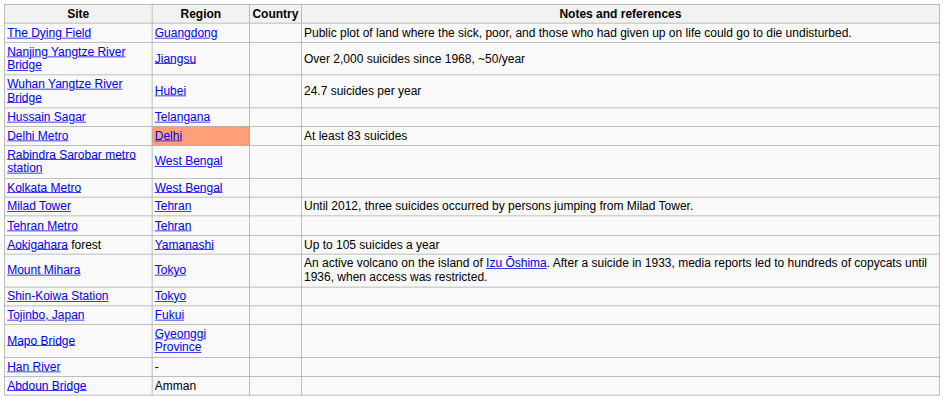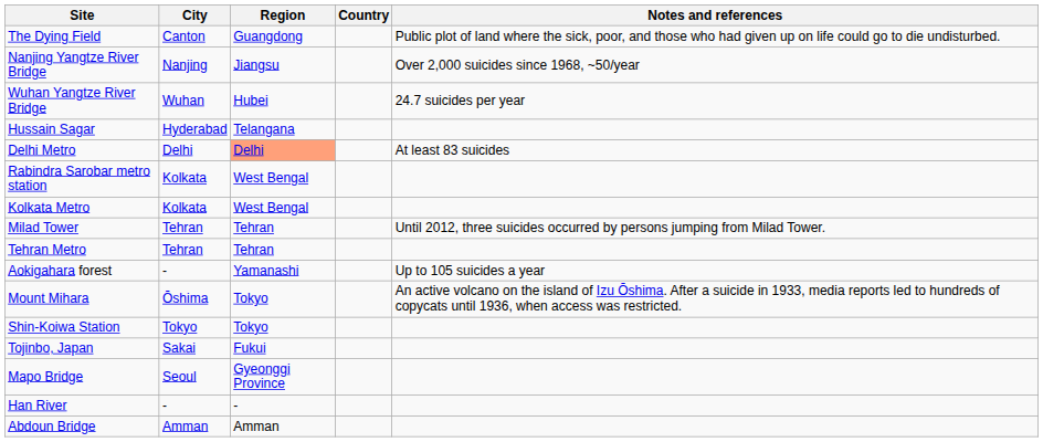 <table class="wikitable sortable">
 <tr>
 <th>Site</th>
+<th>City</th>
 <th>Region</th>
 <th>Country</th>
 <th>Notes and references</th>
 </tr>
 <tr>
 <td><a href='#'>The Dying Field</a></td>
+<td><a href='#'>Canton</a></td>
 <td><a href='#'>Guangdong</a></td>
 <td></td>
 <td>Public plot of land where the sick, poor, and those who had given up on life could go to die undisturbed.</td>
 </tr>
 <tr>
 <td><a href='#'>Nanjing Yangtze River Bridge</a></td>
+<td><a href='#'>Nanjing</a></td>
 <td><a href='#'>Jiangsu</a></td>
 <td></td>
 <td>Over 2,000 suicides since 1968, ~50/year</td>
 </tr>
 <tr>
 <td><a href='#'>Wuhan Yangtze River Bridge</a></td>
+<td><a href='#'>Wuhan</a></td>
 <td><a href='#'>Hubei</a></td>
 <td></td>
 <td>24.7 suicides per year</td>
 </tr>
 <tr>
 <td><a href='#'>Hussain Sagar</a></td>
+<td><a href='#'>Hyderabad</a></td>
 <td><a href='#'>Telangana</a></td>
 <td></td>
 <td></td>
 </tr>
 <tr>
 <td><a href='#'>Delhi Metro</a></td>
+<td><a href='#'>Delhi</a></td>
 <td style="background: lightsalmon;"><a href='#'>Delhi</a></td>
 <td></td>
 <td>At least 83 suicides</td>
 </tr>
 <tr>
 <td><a href='#'>Rabindra Sarobar metro station</a></td>
+<td><a href='#'>Kolkata</a></td>
 <td><a href='#'>West Bengal</a></td>
 <td></td>
 <td></td>
 </tr>
 <tr>
 <td><a href='#'>Kolkata Metro</a></td>
+<td><a href='#'>Kolkata</a></td>
 <td><a href='#'>West Bengal</a></td>
 <td></td>
 <td></td>
 </tr>
 <tr>
 <td><a href='#'>Milad Tower</a></td>
 <td><a href='#'>Tehran</a></td>
+<td><a href='#'>Tehran</a></td>
 <td></td>
 <td>Until 2012, three suicides occurred by persons jumping from Milad Tower.</td>
 </tr>
 <tr>
 <td><a href='#'>Tehran Metro</a></td>
 <td><a href='#'>Tehran</a></td>
+<td><a href='#'>Tehran</a></td>
 <td></td>
 <td></td>
 </tr>
 <tr>
 <td><a href='#'>Aokigahara</a> forest</td>
+<td>-</td>
 <td><a href='#'>Yamanashi</a></td>
 <td></td>
 <td>Up to 105 suicides a year</td>
 </tr>
 <tr>
 <td><a href='#'>Mount Mihara</a></td>
+<td><a href='#'>Ōshima</a></td>
 <td><a href='#'>Tokyo</a></td>
 <td></td>
 <td>An active volcano on the island of <a href='#'>Izu Ōshima</a>. After a suicide in 1933, media reports led to hundreds of copycats until 1936, when access was restricted.</td>
 </tr>
 <tr>
 <td><a href='#'>Shin-Koiwa Station</a></td>
 <td><a href='#'>Tokyo</a></td>
+<td><a href='#'>Tokyo</a></td>
 <td></td>
 <td></td>
 </tr>
 <tr>
 <td><a href='#'>Tojinbo, Japan</a></td>
+<td><a href='#'>Sakai</a></td>
 <td><a href='#'>Fukui</a></td>
 <td></td>
 <td></td>
 </tr>
 <tr>
 <td><a href='#'>Mapo Bridge</a></td>
+<td><a href='#'>Seoul</a></td>
 <td><a href='#'>Gyeonggi Province</a></td>
 <td></td>
 <td></td>
 </tr>
 <tr>
 <td><a href='#'>Han River</a></td>
 <td>-</td>
+<td>-</td>
 <td></td>
 <td></td>
 </tr>
 <tr>
 <td><a href='#'>Abdoun Bridge</a></td>
+<td><a href='#'>Amman</a></td>
 <td>Amman</td>
 <td></td>
 <td></td>
 </tr>
 </table>
